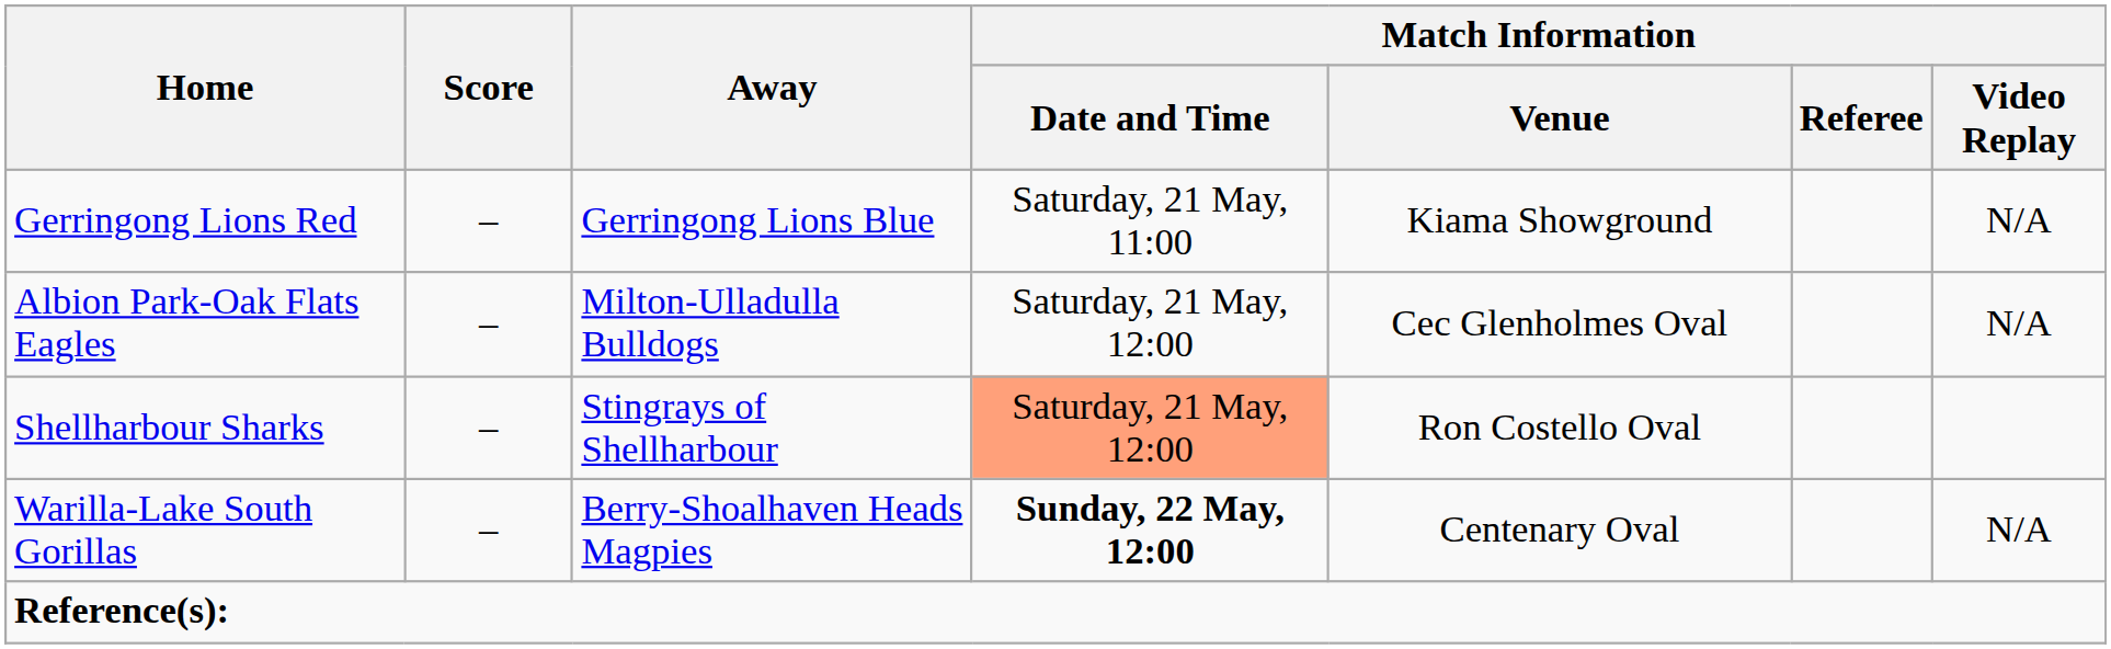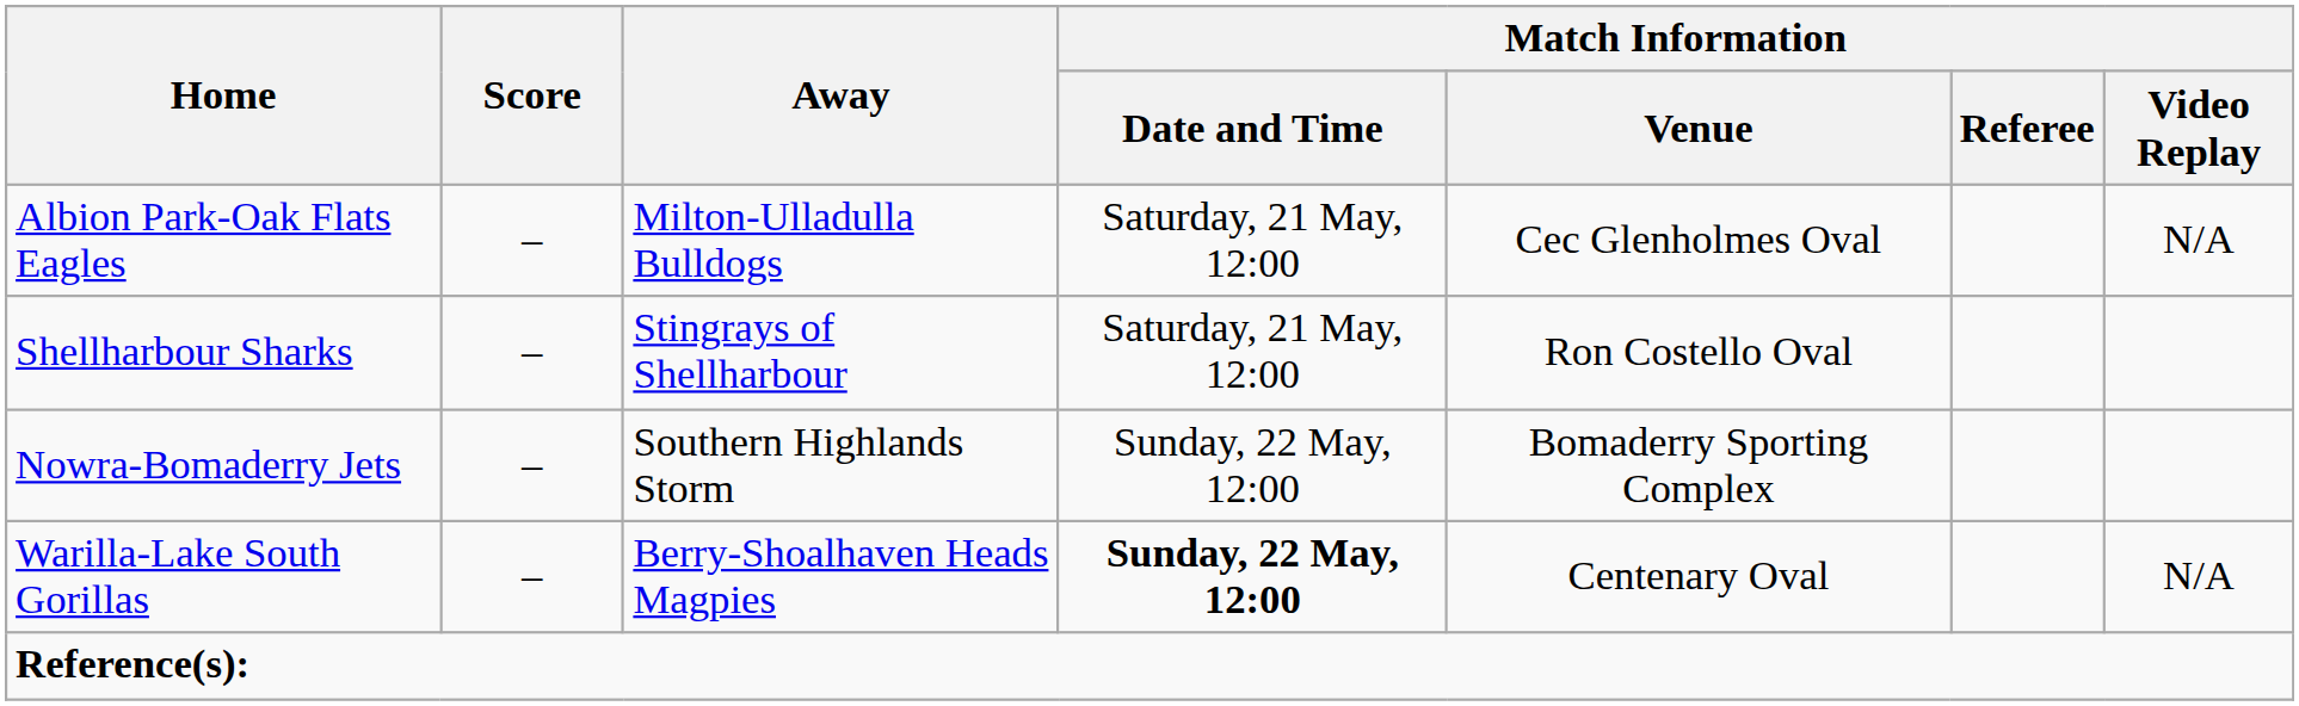 <table class="wikitable" width="100% text-align:center;">
 <tr>
 <th rowspan="2" width="19%">Home</th>
 <th rowspan="2" width="8%">Score</th>
 <th rowspan="2" width="19%">Away</th>
 <th colspan="4">Match Information</th>
 </tr>
 <tr bgcolor="#CCCCCC">
 <th width="17%">Date and Time</th>
 <th width="22%">Venue</th>
 <th>Referee</th>
 <th>Video Replay</th>
 </tr>
 <tr>
-<td> <a href='#'>Gerringong Lions Red</a></td>
-<td style="text-align:center;">–</td>
-<td> <a href='#'>Gerringong Lions Blue</a></td>
-<td style="text-align:center;">Saturday, 21 May, 11:00</td>
-<td style="text-align:center;">Kiama Showground</td>
-<td style="text-align:center;"></td>
-<td style="text-align:center;">N/A</td>
-</tr>
-<tr>
 <td> <a href='#'>Albion Park-Oak Flats Eagles</a></td>
 <td style="text-align:center;">–</td>
 <td> <a href='#'>Milton-Ulladulla Bulldogs</a></td>
 <td style="text-align:center;">Saturday, 21 May, 12:00</td>
 <td style="text-align:center;">Cec Glenholmes Oval</td>
 <td style="text-align:center;"></td>
 <td style="text-align:center;">N/A</td>
 </tr>
 <tr>
 <td> <a href='#'>Shellharbour Sharks</a></td>
 <td style="text-align:center;">–</td>
 <td> <a href='#'>Stingrays of Shellharbour</a></td>
-<td style="background: lightsalmon; text-align:center;">Saturday, 21 May, 12:00</td>
+<td style="text-align:center;">Saturday, 21 May, 12:00</td>
 <td style="text-align:center;">Ron Costello Oval</td>
+<td style="text-align:center;"></td>
+<td style="text-align:center;"></td>
+</tr>
+<tr>
+<td> <a href='#'>Nowra-Bomaderry Jets</a></td>
+<td style="text-align:center;">–</td>
+<td> Southern Highlands Storm</td>
+<td style="text-align:center;">Sunday, 22 May, 12:00</td>
+<td style="text-align:center;">Bomaderry Sporting Complex</td>
 <td style="text-align:center;"></td>
 <td style="text-align:center;"></td>
 </tr>
 <tr>
 <td> <a href='#'>Warilla-Lake South Gorillas</a></td>
 <td style="text-align:center;">–</td>
 <td> <a href='#'>Berry-Shoalhaven Heads Magpies</a></td>
 <td style="text-align:center;"><strong>Sunday, 22 May, 12:00</strong></td>
 <td style="text-align:center;">Centenary Oval</td>
 <td style="text-align:center;"></td>
 <td style="text-align:center;">N/A</td>
 </tr>
 <tr>
 <td colspan="7"><strong>Reference(s):</strong></td>
 </tr>
 </table>
